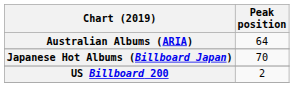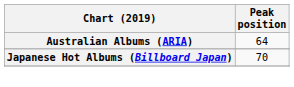 <table class="wikitable sortable plainrowheaders" style="text-align:center">
 <tr>
 <th scope="col">Chart (2019)</th>
 <th scope="col">Peak<br>position</th>
 </tr>
 <tr>
 <th scope="row">Australian Albums (<a href='#'>ARIA</a>)</th>
 <td>64</td>
 </tr>
 <tr>
 </tr>
 <tr>
 </tr>
 <tr>
 </tr>
 <tr>
 </tr>
 <tr>
 </tr>
 <tr>
 </tr>
 <tr>
 </tr>
 <tr>
 </tr>
 <tr>
 </tr>
 <tr>
 </tr>
 <tr>
 </tr>
 <tr>
 <th scope="row">Japanese Hot Albums (<em><a href='#'>Billboard Japan</a></em>)</th>
 <td>70</td>
 </tr>
 <tr>
 </tr>
 <tr>
 </tr>
 <tr>
 </tr>
 <tr>
 </tr>
 <tr>
 </tr>
 <tr>
 </tr>
 <tr>
-<th scope="row">US <a href='#'><em>Billboard</em> 200</a></th>
-<td>2</td>
-</tr>
-<tr>
 </tr>
 </table>
